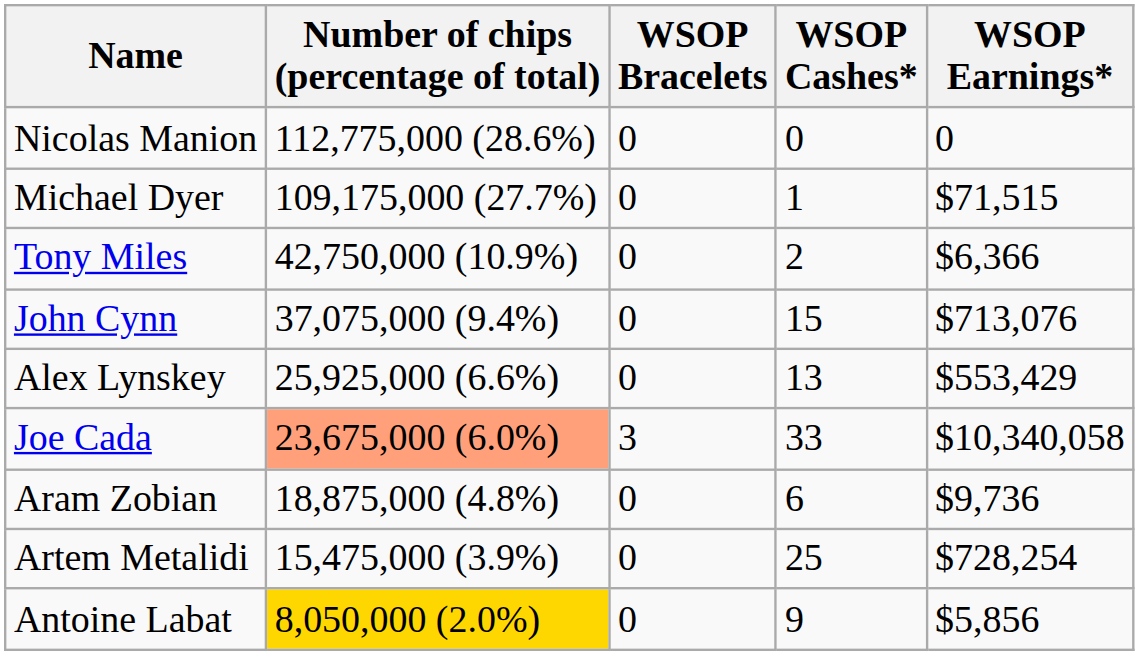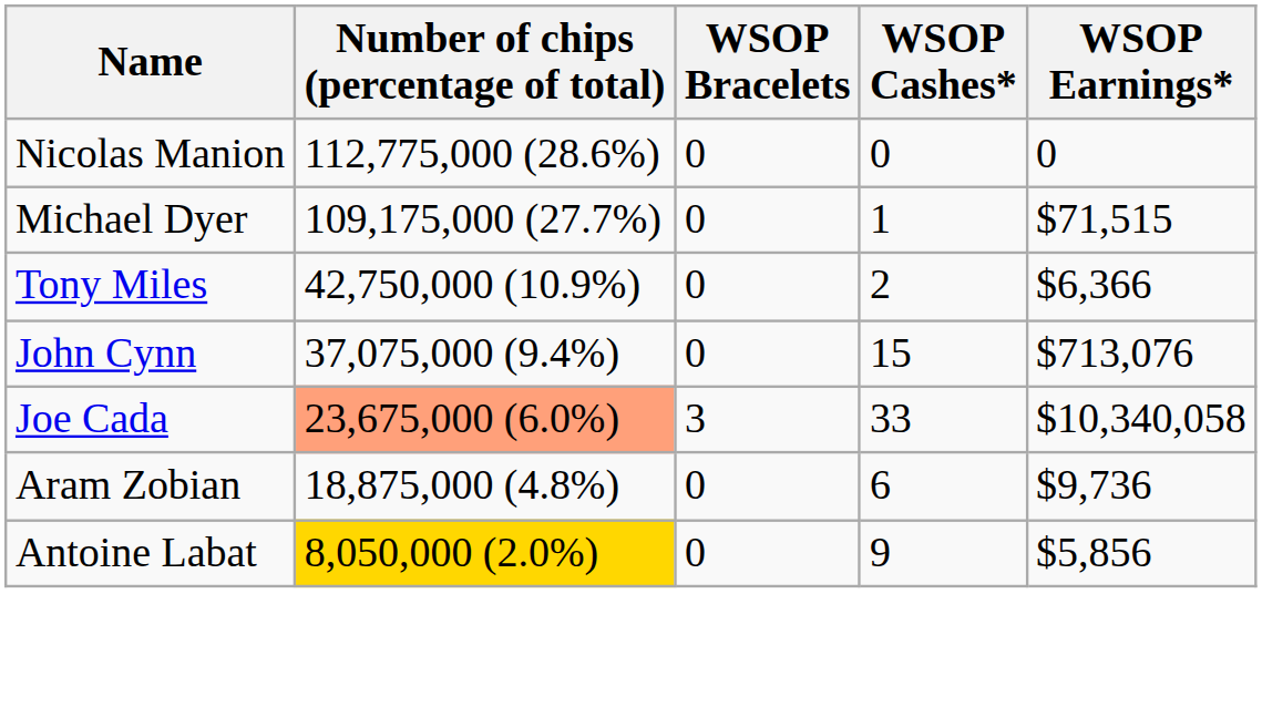 <table class="wikitable sortable">
 <tr>
 <th>Name</th>
 <th>Number of chips<br>(percentage of total)</th>
 <th>WSOP<br>Bracelets</th>
 <th>WSOP<br>Cashes*</th>
 <th>WSOP<br>Earnings*</th>
 </tr>
 <tr>
 <td> Nicolas Manion</td>
 <td>112,775,000 (28.6%)</td>
 <td>0</td>
 <td>0</td>
 <td>0</td>
 </tr>
 <tr>
 <td> Michael Dyer</td>
 <td>109,175,000 (27.7%)</td>
 <td>0</td>
 <td>1</td>
 <td>$71,515</td>
 </tr>
 <tr>
 <td> <a href='#'>Tony Miles</a></td>
 <td>42,750,000 (10.9%)</td>
 <td>0</td>
 <td>2</td>
 <td>$6,366</td>
 </tr>
 <tr>
 <td> <a href='#'>John Cynn</a></td>
 <td>37,075,000 (9.4%)</td>
 <td>0</td>
 <td>15</td>
 <td>$713,076</td>
 </tr>
 <tr>
-<td> Alex Lynskey</td>
-<td>25,925,000 (6.6%)</td>
-<td>0</td>
-<td>13</td>
-<td>$553,429</td>
-</tr>
-<tr>
 <td> <a href='#'>Joe Cada</a></td>
 <td style="background: lightsalmon;">23,675,000 (6.0%)</td>
 <td>3</td>
 <td>33</td>
 <td>$10,340,058</td>
 </tr>
 <tr>
 <td> Aram Zobian</td>
 <td>18,875,000 (4.8%)</td>
 <td>0</td>
 <td>6</td>
 <td>$9,736</td>
 </tr>
 <tr>
-<td> Artem Metalidi</td>
-<td>15,475,000 (3.9%)</td>
-<td>0</td>
-<td>25</td>
-<td>$728,254</td>
-</tr>
-<tr>
 <td> Antoine Labat</td>
 <td style="background: gold;">8,050,000 (2.0%)</td>
 <td>0</td>
 <td>9</td>
 <td>$5,856</td>
 </tr>
 </table>
